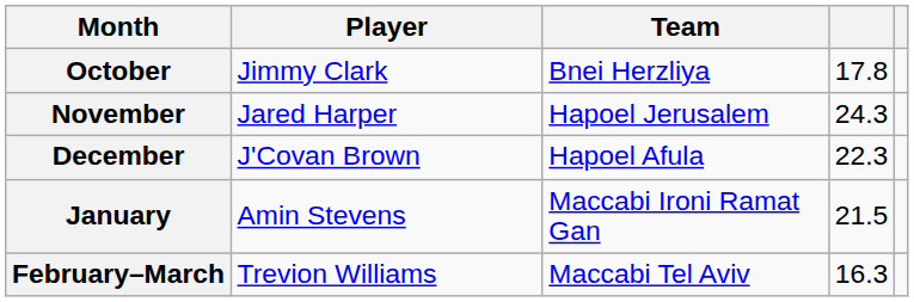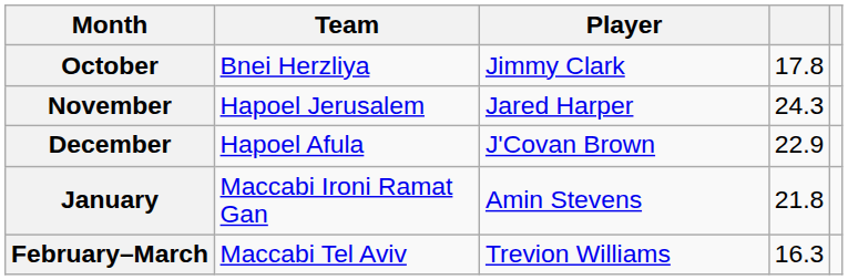 <table class="wikitable" style="text-align: center;">
 <tr>
 <th>Month</th>
+<th style="width:160px;">Team</th>
 <th style="width:175px;">Player</th>
-<th style="width:160px;">Team</th>
 <th><a href='#'></a></th>
 <th></th>
 </tr>
 <tr>
 <th>October</th>
+<td align=left><a href='#'>Bnei Herzliya</a></td>
 <td align=left> <a href='#'>Jimmy Clark</a></td>
-<td align=left><a href='#'>Bnei Herzliya</a></td>
 <td>17.8</td>
 <td></td>
 </tr>
 <tr>
 <th>November</th>
+<td align=left><a href='#'>Hapoel Jerusalem</a></td>
 <td align=left> <a href='#'>Jared Harper</a></td>
-<td align=left><a href='#'>Hapoel Jerusalem</a></td>
 <td>24.3</td>
 <td></td>
 </tr>
 <tr>
 <th>December</th>
+<td align=left><a href='#'>Hapoel Afula</a></td>
 <td align=left> <a href='#'>J'Covan Brown</a></td>
-<td align=left><a href='#'>Hapoel Afula</a></td>
-<td>22.3</td>
+<td>22.9</td>
 <td></td>
 </tr>
 <tr>
 <th>January</th>
+<td align=left><a href='#'>Maccabi Ironi Ramat Gan</a></td>
 <td align=left> <a href='#'>Amin Stevens</a></td>
-<td align=left><a href='#'>Maccabi Ironi Ramat Gan</a></td>
-<td>21.5</td>
+<td>21.8</td>
 <td></td>
 </tr>
 <tr>
 <th>February–March</th>
+<td align=left><a href='#'>Maccabi Tel Aviv</a></td>
 <td align=left> <a href='#'>Trevion Williams</a></td>
-<td align=left><a href='#'>Maccabi Tel Aviv</a></td>
 <td>16.3</td>
 <td></td>
 </tr>
 </table>
